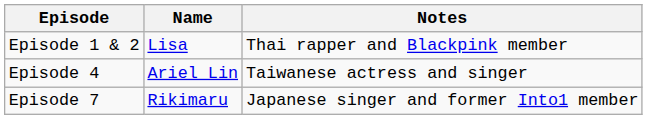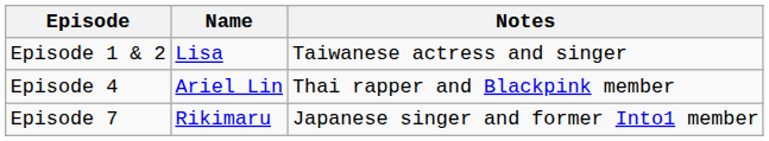 <table class="wikitable">
 <tr>
 <th scope="col">Episode</th>
 <th scope="col">Name</th>
 <th scope="col">Notes</th>
 </tr>
 <tr>
 <td>Episode 1 & 2</td>
 <td><a href='#'>Lisa</a></td>
-<td>Thai rapper and <a href='#'>Blackpink</a> member</td>
+<td>Taiwanese actress and singer</td>
 </tr>
 <tr>
 <td>Episode 4</td>
 <td><a href='#'>Ariel Lin</a></td>
-<td>Taiwanese actress and singer</td>
+<td>Thai rapper and <a href='#'>Blackpink</a> member</td>
 </tr>
 <tr>
 <td>Episode 7</td>
 <td><a href='#'>Rikimaru</a></td>
 <td>Japanese singer and former <a href='#'>Into1</a> member</td>
 </tr>
 </table>
